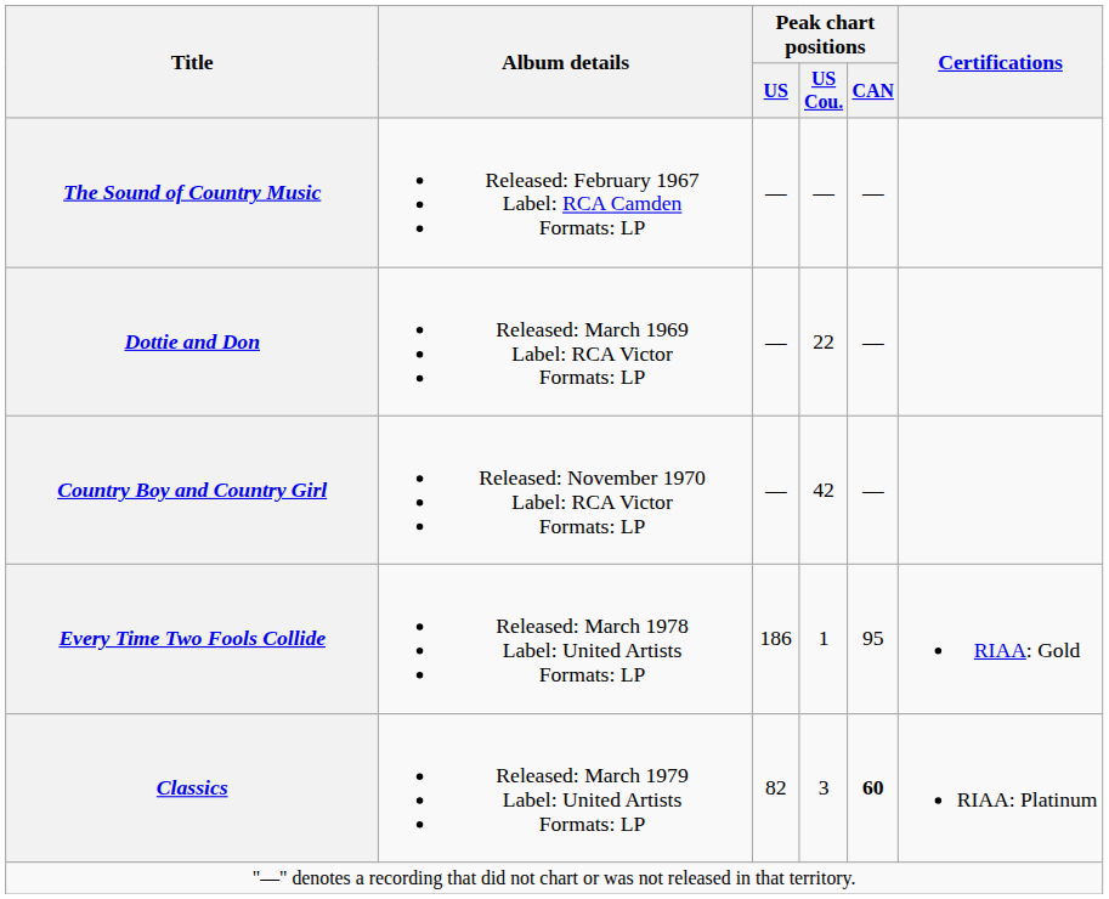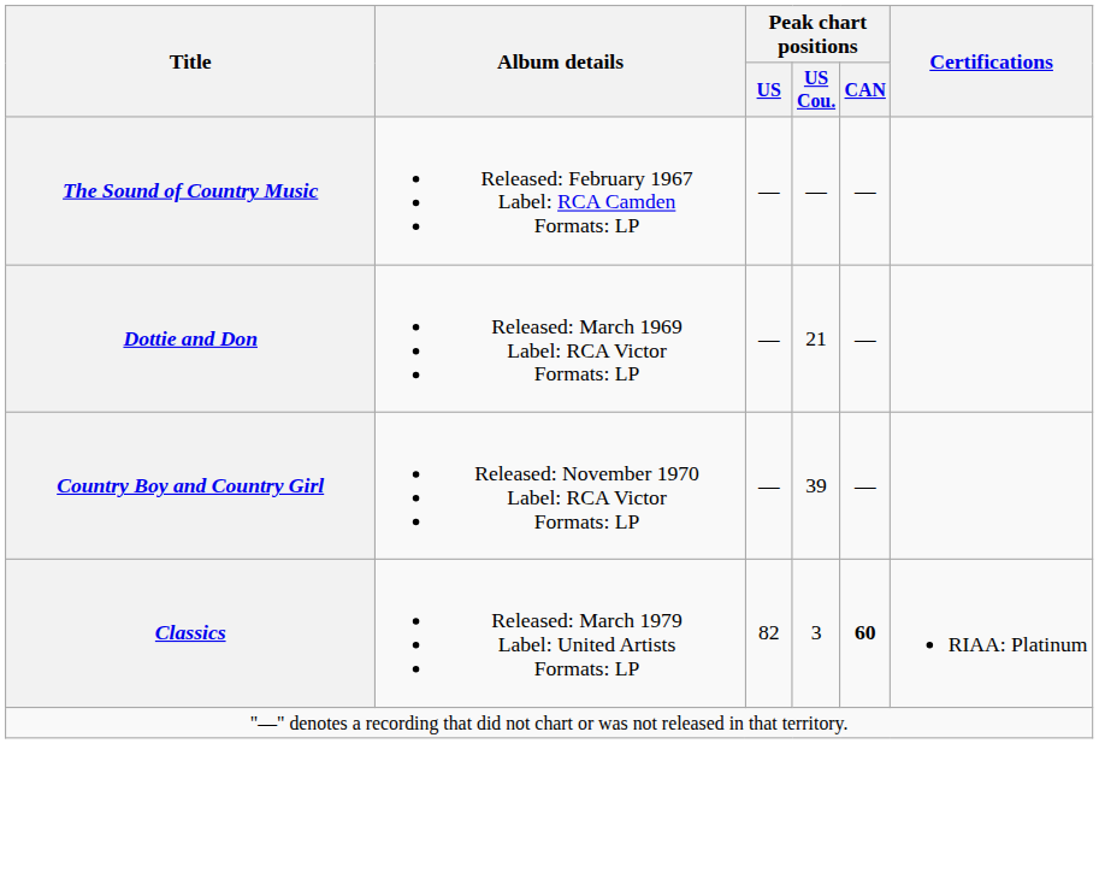 <table class="wikitable plainrowheaders" style="text-align:center;" border="1">
 <tr>
 <th scope="col" rowspan="2" style="width:17em;">Title</th>
 <th scope="col" rowspan="2" style="width:17em;">Album details</th>
 <th scope="col" colspan="3">Peak chart<br>positions</th>
 <th scope="col" rowspan="2"><a href='#'>Certifications</a></th>
 </tr>
 <tr>
 <th scope="col" style="width:2em;font-size:90%;"><a href='#'>US</a><br></th>
 <th scope="col" style="width:2em;font-size:90%;"><a href='#'>US<br>Cou.</a><br></th>
 <th scope="col" style="width:2em;font-size:90%;"><a href='#'>CAN</a><br></th>
 </tr>
 <tr>
 <th scope="row"><em><a href='#'>The Sound of Country Music</a></em><br></th>
 <td><br><ul><li>Released: February 1967</li><li>Label: <a href='#'>RCA Camden</a></li><li>Formats: LP</li></ul></td>
 <td>—</td>
 <td>—</td>
 <td>—</td>
 <td></td>
 </tr>
 <tr>
 <th scope="row"><em><a href='#'>Dottie and Don</a></em><br></th>
 <td><br><ul><li>Released: March 1969</li><li>Label: RCA Victor</li><li>Formats: LP</li></ul></td>
 <td>—</td>
-<td>22</td>
+<td>21</td>
 <td>—</td>
 <td></td>
 </tr>
 <tr>
 <th scope="row"><em><a href='#'>Country Boy and Country Girl</a></em><br></th>
 <td><br><ul><li>Released: November 1970</li><li>Label: RCA Victor</li><li>Formats: LP</li></ul></td>
 <td>—</td>
-<td>42</td>
+<td>39</td>
 <td>—</td>
 <td></td>
-</tr>
-<tr>
-<th scope="row"><em><a href='#'>Every Time Two Fools Collide</a></em><br></th>
-<td><br><ul><li>Released: March 1978</li><li>Label: United Artists</li><li>Formats: LP</li></ul></td>
-<td>186</td>
-<td>1</td>
-<td>95</td>
-<td><br><ul><li><a href='#'>RIAA</a>: Gold</li></ul></td>
 </tr>
 <tr>
 <th scope="row"><em><a href='#'>Classics</a></em><br></th>
 <td><br><ul><li>Released: March 1979</li><li>Label: United Artists</li><li>Formats: LP</li></ul></td>
 <td>82</td>
 <td>3</td>
 <td><strong>60</strong></td>
 <td><br><ul><li>RIAA: Platinum</li></ul></td>
 </tr>
 <tr>
 <td colspan="6" style="font-size:90%">"—" denotes a recording that did not chart or was not released in that territory.</td>
 </tr>
 </table>
